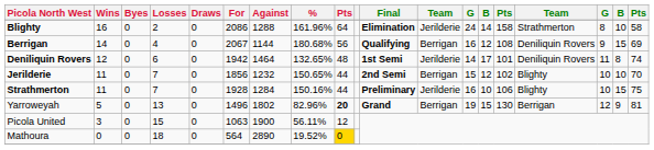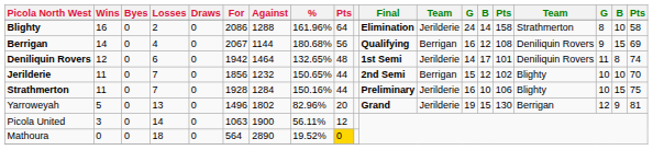 <table style="font-size: 85%; text-align: left;" class="wikitable">
 <tr>
 <th style="color:crimson">Picola North West</th>
 <th style="color:crimson">Wins</th>
 <th style="color:crimson">Byes</th>
 <th style="color:crimson">Losses</th>
 <th style="color:crimson">Draws</th>
 <th style="color:crimson">For</th>
 <th style="color:crimson">Against</th>
 <th style="color:crimson">%</th>
 <th style="color:crimson">Pts</th>
 <th></th>
 <th style="color:green">Final</th>
 <th style="color:green">Team</th>
 <th style="color:green">G</th>
 <th style="color:green">B</th>
 <th style="color:green">Pts</th>
 <th style="color:green">Team</th>
 <th style="color:green">G</th>
 <th style="color:green">B</th>
 <th style="color:green">Pts</th>
 </tr>
 <tr>
 </tr>
 <tr>
 </tr>
 <tr>
 <td><strong>	Blighty	</strong></td>
 <td>16</td>
 <td>0</td>
 <td>2</td>
 <td>0</td>
 <td>2086</td>
 <td>1288</td>
 <td>161.96%</td>
 <td>64</td>
 <td></td>
 <td><strong>Elimination</strong></td>
 <td>Jerilderie</td>
 <td>24</td>
 <td>14</td>
 <td>158</td>
 <td>Strathmerton</td>
 <td>8</td>
 <td>10</td>
 <td>58</td>
 </tr>
 <tr>
 <td><strong>	Berrigan	</strong></td>
 <td>14</td>
 <td>0</td>
 <td>4</td>
 <td>0</td>
 <td>2067</td>
 <td>1144</td>
 <td>180.68%</td>
 <td>56</td>
 <td></td>
 <td><strong>Qualifying</strong></td>
 <td>Berrigan</td>
 <td>16</td>
 <td>12</td>
 <td>108</td>
 <td>Deniliquin Rovers</td>
 <td>9</td>
 <td>15</td>
 <td>69</td>
 </tr>
 <tr>
 <td><strong>	Deniliquin Rovers	</strong></td>
 <td>12</td>
 <td>0</td>
 <td>6</td>
 <td>0</td>
 <td>1942</td>
 <td>1464</td>
 <td>132.65%</td>
 <td>48</td>
 <td></td>
 <td><strong>1st Semi</strong></td>
 <td>Jerilderie</td>
 <td>14</td>
 <td>17</td>
 <td>101</td>
 <td>Deniliquin Rovers</td>
 <td>11</td>
 <td>8</td>
 <td>74</td>
 </tr>
 <tr>
 <td><strong>	Jerilderie	</strong></td>
 <td>11</td>
 <td>0</td>
 <td>7</td>
 <td>0</td>
 <td>1856</td>
 <td>1232</td>
 <td>150.65%</td>
 <td>44</td>
 <td></td>
 <td><strong>2nd Semi</strong></td>
 <td>Berrigan</td>
 <td>15</td>
 <td>12</td>
 <td>102</td>
 <td>Blighty</td>
 <td>10</td>
 <td>10</td>
 <td>70</td>
 </tr>
 <tr ||>
 <td><strong>	Strathmerton	</strong></td>
 <td>11</td>
 <td>0</td>
 <td>7</td>
 <td>0</td>
 <td>1928</td>
 <td>1284</td>
 <td>150.16%</td>
 <td>44</td>
 <td></td>
 <td><strong>Preliminary</strong></td>
 <td>Jerilderie</td>
 <td>16</td>
 <td>10</td>
 <td>106</td>
 <td>Blighty</td>
 <td>10</td>
 <td>15</td>
 <td>75</td>
 </tr>
 <tr>
 <td>Yarroweyah</td>
 <td>5</td>
 <td>0</td>
 <td>13</td>
 <td>0</td>
 <td>1496</td>
 <td>1802</td>
 <td>82.96%</td>
-<td><strong>20</strong></td>
+<td>20</td>
 <td></td>
 <td><strong>Grand</strong></td>
-<td>Berrigan</td>
+<td>Jerilderie</td>
 <td>19</td>
 <td>15</td>
 <td>130</td>
 <td>Berrigan</td>
 <td>12</td>
 <td>9</td>
 <td>81</td>
 </tr>
 <tr>
 <td>Picola United</td>
 <td>3</td>
 <td>0</td>
-<td>15</td>
+<td>14</td>
 <td>0</td>
 <td>1063</td>
 <td>1900</td>
 <td>56.11%</td>
 <td>12</td>
 <td></td>
 </tr>
 <tr>
 <td>Mathoura</td>
 <td>0</td>
 <td>0</td>
 <td>18</td>
 <td>0</td>
 <td>564</td>
 <td>2890</td>
 <td>19.52%</td>
 <td style="background: gold;">0</td>
 <td></td>
 </tr>
 <tr>
 </tr>
 </table>
